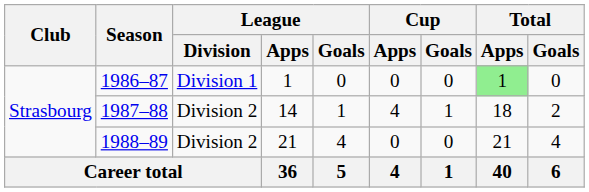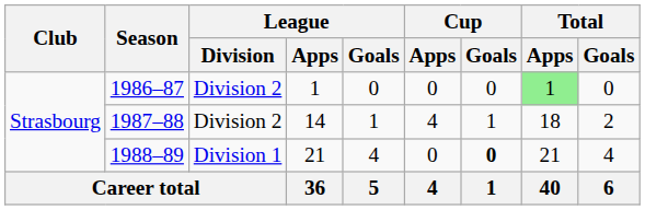 <table class="wikitable" style="text-align:center">
 <tr>
 <th rowspan="2">Club</th>
 <th rowspan="2">Season</th>
 <th colspan="3">League</th>
 <th colspan="2">Cup</th>
 <th colspan="2">Total</th>
 </tr>
 <tr>
 <th>Division</th>
 <th>Apps</th>
 <th>Goals</th>
 <th>Apps</th>
 <th>Goals</th>
 <th>Apps</th>
 <th>Goals</th>
 </tr>
 <tr>
 <td rowspan="3"><a href='#'>Strasbourg</a></td>
 <td><a href='#'>1986–87</a></td>
-<td><a href='#'>Division 1</a></td>
+<td><a href='#'>Division 2</a></td>
 <td>1</td>
 <td>0</td>
 <td>0</td>
 <td>0</td>
 <td style="background: lightgreen;">1</td>
 <td>0</td>
 </tr>
 <tr>
 <td><a href='#'>1987–88</a></td>
 <td>Division 2</td>
 <td>14</td>
 <td>1</td>
 <td>4</td>
 <td>1</td>
 <td>18</td>
 <td>2</td>
 </tr>
 <tr>
 <td><a href='#'>1988–89</a></td>
-<td>Division 2</td>
+<td><a href='#'>Division 1</a></td>
 <td>21</td>
 <td>4</td>
 <td>0</td>
-<td>0</td>
+<td><strong>0</strong></td>
 <td>21</td>
 <td>4</td>
 </tr>
 <tr>
 <th colspan="3">Career total</th>
 <th>36</th>
 <th>5</th>
 <th>4</th>
 <th>1</th>
 <th>40</th>
 <th>6</th>
 </tr>
 </table>
